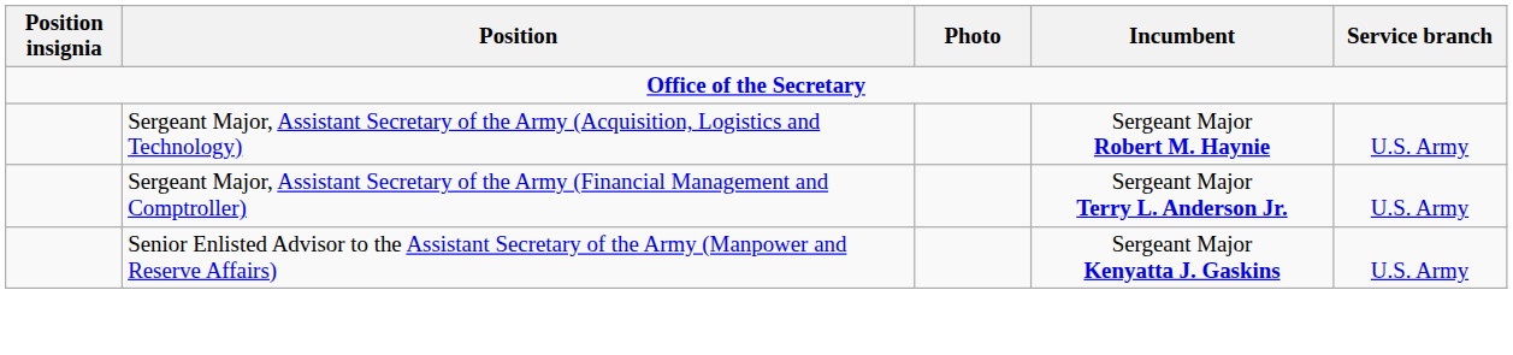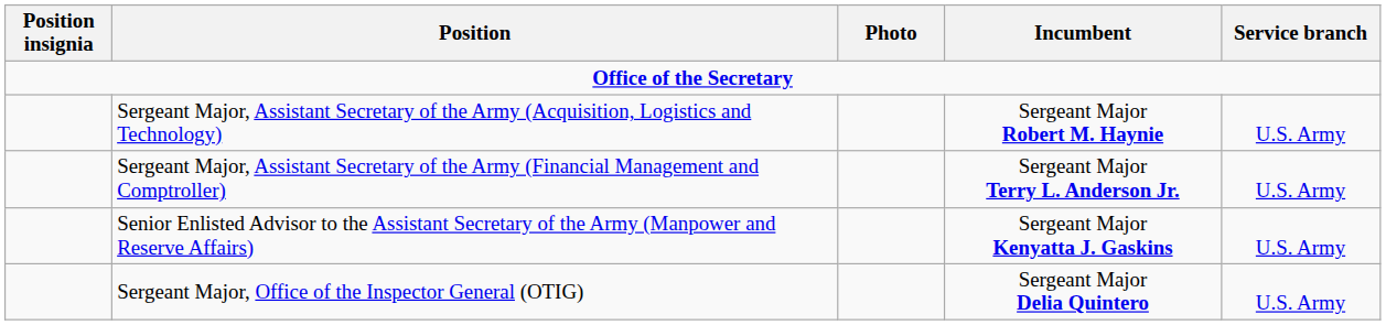 <table class="wikitable">
 <tr>
 <th width="75" style="text-align:center">Position insignia</th>
 <th width="550" style="text-align:center">Position</th>
 <th width="75" style="text-align:center">Photo</th>
 <th width="205" style="text-align:center">Incumbent</th>
 <th width="115" style="text-align:center">Service branch</th>
 </tr>
 <tr>
 <td colspan="5" style="text-align:center"><strong><a href='#'>Office of the Secretary</a></strong></td>
 </tr>
 <tr>
 <td></td>
 <td>Sergeant Major, <a href='#'>Assistant Secretary of the Army (Acquisition, Logistics and Technology)</a></td>
 <td></td>
 <td style="text-align:center">Sergeant Major<br><strong><a href='#'>Robert M. Haynie</a></strong></td>
 <td style="text-align:center"><br><a href='#'>U.S. Army</a></td>
 </tr>
 <tr>
 <td></td>
 <td>Sergeant Major, <a href='#'>Assistant Secretary of the Army (Financial Management and Comptroller)</a></td>
 <td></td>
 <td style="text-align:center">Sergeant Major<br><strong><a href='#'>Terry L. Anderson Jr.</a></strong></td>
 <td style="text-align:center"><br><a href='#'>U.S. Army</a></td>
 </tr>
 <tr>
 <td></td>
 <td>Senior Enlisted Advisor to the <a href='#'>Assistant Secretary of the Army (Manpower and Reserve Affairs)</a></td>
 <td></td>
 <td style="text-align:center">Sergeant Major<br><strong><a href='#'>Kenyatta J. Gaskins</a></strong></td>
 <td style="text-align:center"><br><a href='#'>U.S. Army</a></td>
 </tr>
+<tr>
+<td></td>
+<td>Sergeant Major, <a href='#'>Office of the Inspector General</a> (OTIG)</td>
+<td></td>
+<td style="text-align:center">Sergeant Major<br><strong><a href='#'>Delia Quintero</a></strong></td>
+<td style="text-align:center"><br><a href='#'>U.S. Army</a></td>
+</tr>
 </table>
